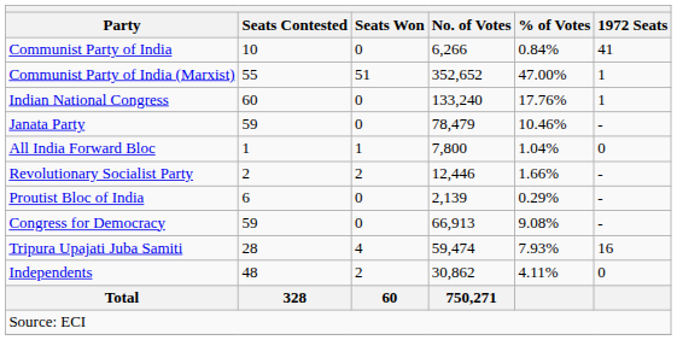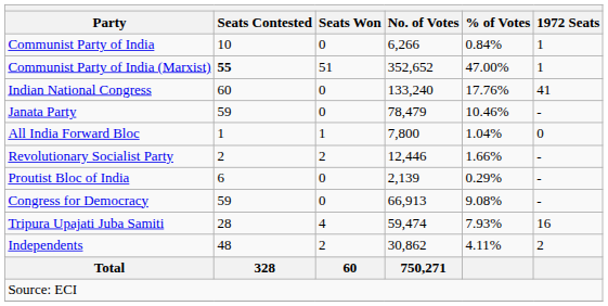 <table class="wikitable sortable">
 <tr>
 <th colspan=6></th>
 </tr>
 <tr>
 <th>Party</th>
 <th>Seats Contested</th>
 <th>Seats Won</th>
 <th>No. of Votes</th>
 <th>% of Votes</th>
 <th>1972 Seats</th>
 </tr>
 <tr>
 <td><a href='#'>Communist Party of India</a></td>
 <td>10</td>
 <td>0</td>
 <td>6,266</td>
 <td>0.84%</td>
-<td>41</td>
+<td>1</td>
 </tr>
 <tr>
 <td><a href='#'>Communist Party of India (Marxist)</a></td>
-<td>55</td>
+<td><strong>55</strong></td>
 <td>51</td>
 <td>352,652</td>
 <td>47.00%</td>
 <td>1</td>
 </tr>
 <tr>
 <td><a href='#'>Indian National Congress</a></td>
 <td>60</td>
 <td>0</td>
 <td>133,240</td>
 <td>17.76%</td>
-<td>1</td>
+<td>41</td>
 </tr>
 <tr>
 <td><a href='#'>Janata Party</a></td>
 <td>59</td>
 <td>0</td>
 <td>78,479</td>
 <td>10.46%</td>
 <td>-</td>
 </tr>
 <tr>
 <td><a href='#'>All India Forward Bloc</a></td>
 <td>1</td>
 <td>1</td>
 <td>7,800</td>
 <td>1.04%</td>
 <td>0</td>
 </tr>
 <tr>
 <td><a href='#'>Revolutionary Socialist Party</a></td>
 <td>2</td>
 <td>2</td>
 <td>12,446</td>
 <td>1.66%</td>
 <td>-</td>
 </tr>
 <tr>
 <td><a href='#'>Proutist Bloc of India</a></td>
 <td>6</td>
 <td>0</td>
 <td>2,139</td>
 <td>0.29%</td>
 <td>-</td>
 </tr>
 <tr>
 <td><a href='#'>Congress for Democracy</a></td>
 <td>59</td>
 <td>0</td>
 <td>66,913</td>
 <td>9.08%</td>
 <td>-</td>
 </tr>
 <tr>
 <td><a href='#'>Tripura Upajati Juba Samiti</a></td>
 <td>28</td>
 <td>4</td>
 <td>59,474</td>
 <td>7.93%</td>
 <td>16</td>
 </tr>
 <tr>
 <td><a href='#'>Independents</a></td>
 <td>48</td>
 <td>2</td>
 <td>30,862</td>
 <td>4.11%</td>
-<td>0</td>
+<td>2</td>
 </tr>
 <tr>
 <th>Total</th>
 <th>328</th>
 <th>60</th>
 <th>750,271</th>
 <th></th>
 <th></th>
 </tr>
 <tr>
 <td colspan=10>Source: ECI</td>
 </tr>
 <tr>
 </tr>
 </table>
